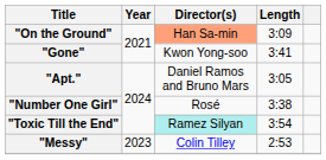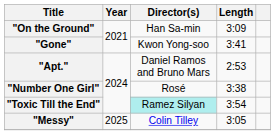 <table class="wikitable plainrowheaders" style="text-align:center">
 <tr>
 <th scope="col">Title</th>
 <th scope="col">Year</th>
 <th scope="col" style="width:8em">Director(s)</th>
 <th scope="col">Length</th>
 <th scope="col" style="width:1em"></th>
 </tr>
 <tr>
 <th scope="row">"On the Ground"</th>
 <td rowspan="2">2021</td>
-<td style="background: lightsalmon;">Han Sa-min</td>
+<td>Han Sa-min</td>
 <td>3:09</td>
 <td style="text-align:center"></td>
 </tr>
 <tr>
 <th scope="row">"Gone"</th>
 <td>Kwon Yong-soo</td>
 <td>3:41</td>
 <td style="text-align:center"></td>
 </tr>
 <tr>
 <th scope="row">"Apt."<br></th>
 <td rowspan="3">2024</td>
 <td>Daniel Ramos and Bruno Mars</td>
-<td>3:05</td>
+<td>2:53</td>
 <td style="text-align:center"></td>
 </tr>
 <tr>
 <th scope="row">"Number One Girl"</th>
 <td>Rosé</td>
 <td>3:38</td>
 <td style="text-align:center"></td>
 </tr>
 <tr>
 <th scope="row">"Toxic Till the End"</th>
 <td style="background: paleturquoise;">Ramez Silyan</td>
 <td>3:54</td>
 <td style="text-align:center"></td>
 </tr>
 <tr>
 <th scope="row">"Messy"</th>
-<td>2023</td>
+<td>2025</td>
 <td><a href='#'>Colin Tilley</a></td>
-<td>2:53</td>
+<td>3:05</td>
 <td style="text-align:center"></td>
 </tr>
 <tr>
 </tr>
 </table>
